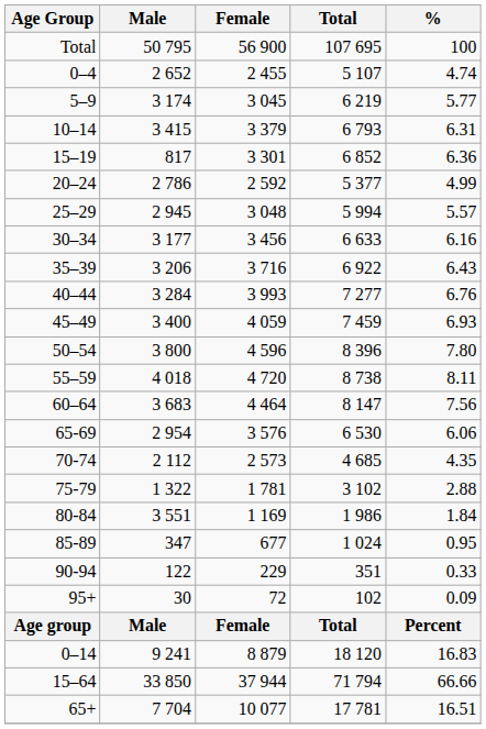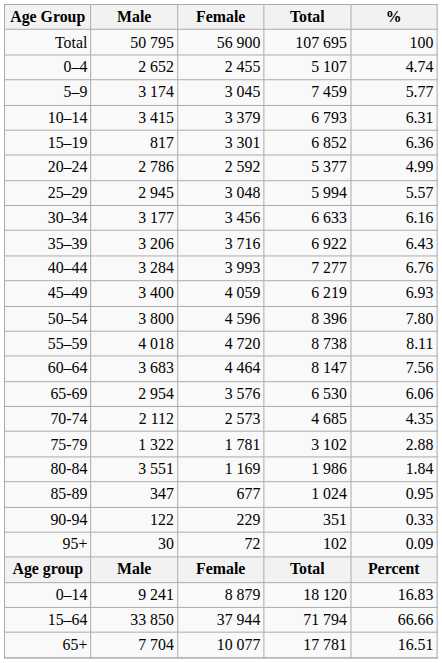 <table class="wikitable">
 <tr>
 <th width="80pt">Age Group</th>
 <th width="80pt">Male</th>
 <th width="80pt">Female</th>
 <th width="80pt">Total</th>
 <th width="80pt">%</th>
 </tr>
 <tr>
 <td align="right">Total</td>
 <td align="right">50 795</td>
 <td align="right">56 900</td>
 <td align="right">107 695</td>
 <td align="right">100</td>
 </tr>
 <tr>
 <td align="right">0–4</td>
 <td align="right">2 652</td>
 <td align="right">2 455</td>
 <td align="right">5 107</td>
 <td align="right">4.74</td>
 </tr>
 <tr>
 <td align="right">5–9</td>
 <td align="right">3 174</td>
 <td align="right">3 045</td>
-<td align="right">6 219</td>
+<td align="right">7 459</td>
 <td align="right">5.77</td>
 </tr>
 <tr>
 <td align="right">10–14</td>
 <td align="right">3 415</td>
 <td align="right">3 379</td>
 <td align="right">6 793</td>
 <td align="right">6.31</td>
 </tr>
 <tr>
 <td align="right">15–19</td>
 <td align="right">817</td>
 <td align="right">3 301</td>
 <td align="right">6 852</td>
 <td align="right">6.36</td>
 </tr>
 <tr>
 <td align="right">20–24</td>
 <td align="right">2 786</td>
 <td align="right">2 592</td>
 <td align="right">5 377</td>
 <td align="right">4.99</td>
 </tr>
 <tr>
 <td align="right">25–29</td>
 <td align="right">2 945</td>
 <td align="right">3 048</td>
 <td align="right">5 994</td>
 <td align="right">5.57</td>
 </tr>
 <tr>
 <td align="right">30–34</td>
 <td align="right">3 177</td>
 <td align="right">3 456</td>
 <td align="right">6 633</td>
 <td align="right">6.16</td>
 </tr>
 <tr>
 <td align="right">35–39</td>
 <td align="right">3 206</td>
 <td align="right">3 716</td>
 <td align="right">6 922</td>
 <td align="right">6.43</td>
 </tr>
 <tr>
 <td align="right">40–44</td>
 <td align="right">3 284</td>
 <td align="right">3 993</td>
 <td align="right">7 277</td>
 <td align="right">6.76</td>
 </tr>
 <tr>
 <td align="right">45–49</td>
 <td align="right">3 400</td>
 <td align="right">4 059</td>
-<td align="right">7 459</td>
+<td align="right">6 219</td>
 <td align="right">6.93</td>
 </tr>
 <tr>
 <td align="right">50–54</td>
 <td align="right">3 800</td>
 <td align="right">4 596</td>
 <td align="right">8 396</td>
 <td align="right">7.80</td>
 </tr>
 <tr>
 <td align="right">55–59</td>
 <td align="right">4 018</td>
 <td align="right">4 720</td>
 <td align="right">8 738</td>
 <td align="right">8.11</td>
 </tr>
 <tr>
 <td align="right">60–64</td>
 <td align="right">3 683</td>
 <td align="right">4 464</td>
 <td align="right">8 147</td>
 <td align="right">7.56</td>
 </tr>
 <tr>
 <td align="right">65-69</td>
 <td align="right">2 954</td>
 <td align="right">3 576</td>
 <td align="right">6 530</td>
 <td align="right">6.06</td>
 </tr>
 <tr>
 <td align="right">70-74</td>
 <td align="right">2 112</td>
 <td align="right">2 573</td>
 <td align="right">4 685</td>
 <td align="right">4.35</td>
 </tr>
 <tr>
 <td align="right">75-79</td>
 <td align="right">1 322</td>
 <td align="right">1 781</td>
 <td align="right">3 102</td>
 <td align="right">2.88</td>
 </tr>
 <tr>
 <td align="right">80-84</td>
 <td align="right">3 551</td>
 <td align="right">1 169</td>
 <td align="right">1 986</td>
 <td align="right">1.84</td>
 </tr>
 <tr>
 <td align="right">85-89</td>
 <td align="right">347</td>
 <td align="right">677</td>
 <td align="right">1 024</td>
 <td align="right">0.95</td>
 </tr>
 <tr>
 <td align="right">90-94</td>
 <td align="right">122</td>
 <td align="right">229</td>
 <td align="right">351</td>
 <td align="right">0.33</td>
 </tr>
 <tr>
 <td align="right">95+</td>
 <td align="right">30</td>
 <td align="right">72</td>
 <td align="right">102</td>
 <td align="right">0.09</td>
 </tr>
 <tr>
 <th width="50">Age group</th>
 <th width="80pt">Male</th>
 <th width="80">Female</th>
 <th width="80">Total</th>
 <th width="50">Percent</th>
 </tr>
 <tr>
 <td align="right">0–14</td>
 <td align="right">9 241</td>
 <td align="right">8 879</td>
 <td align="right">18 120</td>
 <td align="right">16.83</td>
 </tr>
 <tr>
 <td align="right">15–64</td>
 <td align="right">33 850</td>
 <td align="right">37 944</td>
 <td align="right">71 794</td>
 <td align="right">66.66</td>
 </tr>
 <tr>
 <td align="right">65+</td>
 <td align="right">7 704</td>
 <td align="right">10 077</td>
 <td align="right">17 781</td>
 <td align="right">16.51</td>
 </tr>
 <tr>
 </tr>
 </table>
